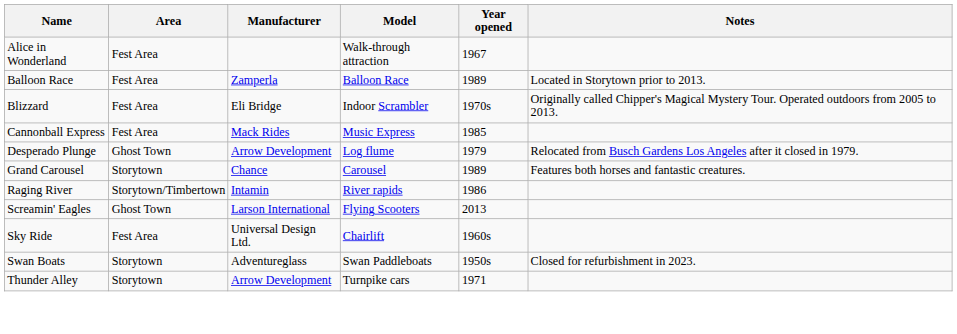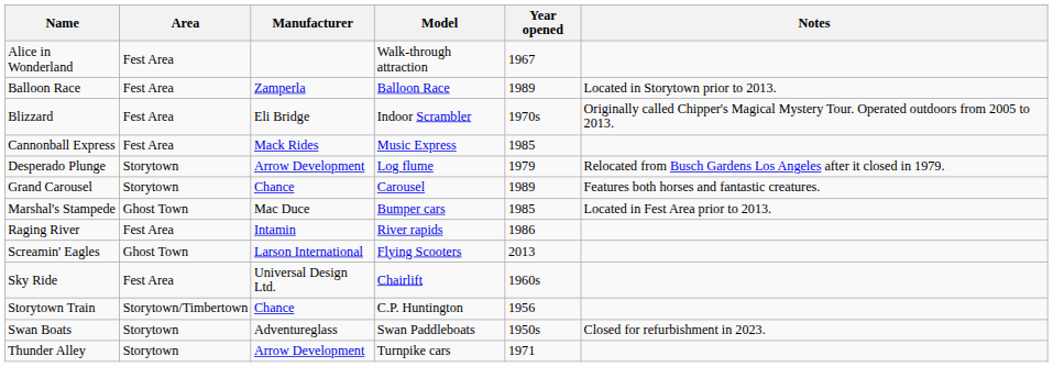 <table class="wikitable sortable">
 <tr>
 <th>Name</th>
 <th>Area</th>
 <th>Manufacturer</th>
 <th>Model</th>
 <th>Year opened</th>
 <th class="unsortable">Notes</th>
 </tr>
 <tr>
 <td>Alice in Wonderland</td>
 <td>Fest Area</td>
 <td></td>
 <td>Walk-through attraction</td>
 <td>1967</td>
 <td></td>
 </tr>
 <tr>
 <td>Balloon Race</td>
 <td>Fest Area</td>
 <td><a href='#'>Zamperla</a></td>
 <td><a href='#'>Balloon Race</a></td>
 <td>1989</td>
 <td>Located in Storytown prior to 2013.</td>
 </tr>
 <tr>
 <td>Blizzard</td>
 <td>Fest Area</td>
 <td>Eli Bridge</td>
 <td>Indoor <a href='#'>Scrambler</a></td>
 <td>1970s</td>
 <td>Originally called Chipper's Magical Mystery Tour. Operated outdoors from 2005 to 2013.</td>
 </tr>
 <tr>
 <td>Cannonball Express</td>
 <td>Fest Area</td>
 <td><a href='#'>Mack Rides</a></td>
 <td><a href='#'>Music Express</a></td>
 <td>1985</td>
 <td></td>
 </tr>
 <tr>
 <td>Desperado Plunge</td>
-<td>Ghost Town</td>
+<td>Storytown</td>
 <td><a href='#'>Arrow Development</a></td>
 <td><a href='#'>Log flume</a></td>
 <td>1979</td>
 <td>Relocated from <a href='#'>Busch Gardens Los Angeles</a> after it closed in 1979.</td>
 </tr>
 <tr>
 <td>Grand Carousel</td>
 <td>Storytown</td>
 <td><a href='#'>Chance</a></td>
 <td><a href='#'>Carousel</a></td>
 <td>1989</td>
 <td>Features both horses and fantastic creatures.</td>
 </tr>
 <tr>
+<td>Marshal's Stampede</td>
+<td>Ghost Town</td>
+<td>Mac Duce</td>
+<td><a href='#'>Bumper cars</a></td>
+<td>1985</td>
+<td>Located in Fest Area prior to 2013.</td>
+</tr>
+<tr>
 <td>Raging River</td>
-<td>Storytown/Timbertown</td>
+<td>Fest Area</td>
 <td><a href='#'>Intamin</a></td>
 <td><a href='#'>River rapids</a></td>
 <td>1986</td>
 <td></td>
 </tr>
 <tr>
 <td>Screamin' Eagles</td>
 <td>Ghost Town</td>
 <td><a href='#'>Larson International</a></td>
 <td><a href='#'>Flying Scooters</a></td>
 <td>2013</td>
 <td></td>
 </tr>
 <tr>
 <td>Sky Ride</td>
 <td>Fest Area</td>
 <td>Universal Design Ltd.</td>
 <td><a href='#'>Chairlift</a></td>
 <td>1960s</td>
 <td></td>
 </tr>
 <tr>
+<td>Storytown Train</td>
+<td>Storytown/Timbertown</td>
+<td><a href='#'>Chance</a></td>
+<td>C.P. Huntington</td>
+<td>1956</td>
+<td></td>
+</tr>
+<tr>
 <td>Swan Boats</td>
 <td>Storytown</td>
 <td>Adventureglass</td>
 <td>Swan Paddleboats</td>
 <td>1950s</td>
 <td>Closed for refurbishment in 2023.</td>
 </tr>
 <tr>
 <td>Thunder Alley</td>
 <td>Storytown</td>
 <td><a href='#'>Arrow Development</a></td>
 <td>Turnpike cars</td>
 <td>1971</td>
 <td></td>
 </tr>
 </table>
